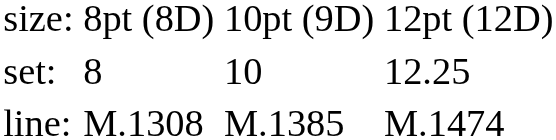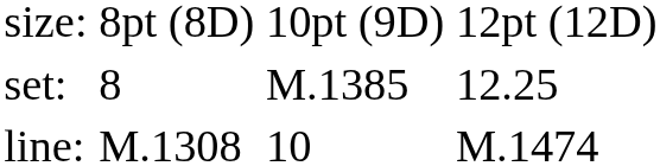 <table style="margin-left:40px;">
 <tr>
 <td>size:</td>
 <td>8pt (8D)</td>
 <td>10pt (9D)</td>
 <td>12pt (12D)</td>
 </tr>
 <tr>
 <td>set:</td>
 <td>8</td>
-<td>10</td>
+<td>M.1385</td>
 <td>12.25</td>
 </tr>
 <tr>
 <td>line:</td>
 <td>M.1308</td>
-<td>M.1385</td>
+<td>10</td>
 <td>M.1474</td>
 </tr>
 </table>
